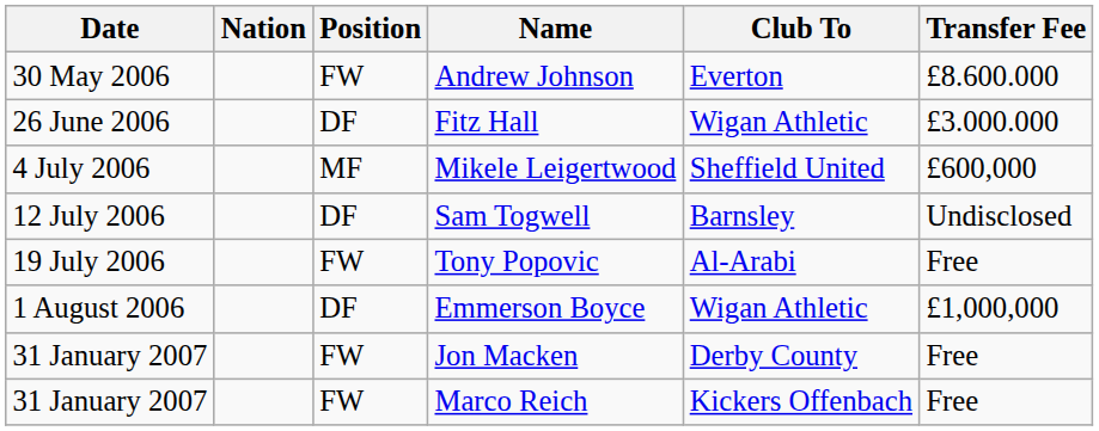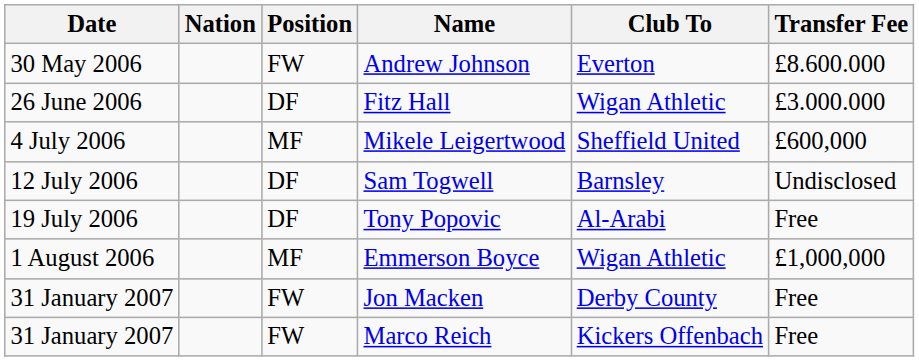 <table class="wikitable">
 <tr>
 <th>Date</th>
 <th>Nation</th>
 <th>Position</th>
 <th>Name</th>
 <th>Club To</th>
 <th>Transfer Fee</th>
 </tr>
 <tr>
 <td>30 May 2006</td>
 <td></td>
 <td>FW</td>
 <td><a href='#'>Andrew Johnson</a></td>
 <td><a href='#'>Everton</a></td>
 <td>£8.600.000</td>
 </tr>
 <tr>
 <td>26 June 2006</td>
 <td></td>
 <td>DF</td>
 <td><a href='#'>Fitz Hall</a></td>
 <td><a href='#'>Wigan Athletic</a></td>
 <td>£3.000.000</td>
 </tr>
 <tr>
 <td>4 July 2006</td>
 <td></td>
 <td>MF</td>
 <td><a href='#'>Mikele Leigertwood</a></td>
 <td><a href='#'>Sheffield United</a></td>
 <td>£600,000</td>
 </tr>
 <tr>
 <td>12 July 2006</td>
 <td></td>
 <td>DF</td>
 <td><a href='#'>Sam Togwell</a></td>
 <td><a href='#'>Barnsley</a></td>
 <td>Undisclosed</td>
 </tr>
 <tr>
 <td>19 July 2006</td>
 <td></td>
-<td>FW</td>
+<td>DF</td>
 <td><a href='#'>Tony Popovic</a></td>
 <td> <a href='#'>Al-Arabi</a></td>
 <td>Free</td>
 </tr>
 <tr>
 <td>1 August 2006</td>
 <td></td>
-<td>DF</td>
+<td>MF</td>
 <td><a href='#'>Emmerson Boyce</a></td>
 <td><a href='#'>Wigan Athletic</a></td>
 <td>£1,000,000</td>
 </tr>
 <tr>
 <td>31 January 2007</td>
 <td></td>
 <td>FW</td>
 <td><a href='#'>Jon Macken</a></td>
 <td><a href='#'>Derby County</a></td>
 <td>Free</td>
 </tr>
 <tr>
 <td>31 January 2007</td>
 <td></td>
 <td>FW</td>
 <td><a href='#'>Marco Reich</a></td>
 <td><a href='#'>Kickers Offenbach</a></td>
 <td>Free</td>
 </tr>
 </table>
